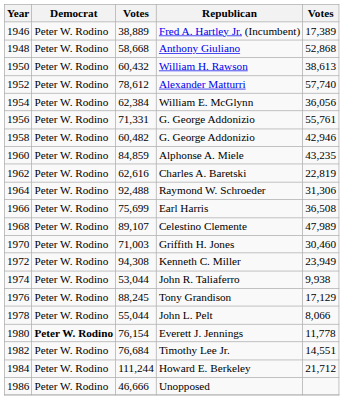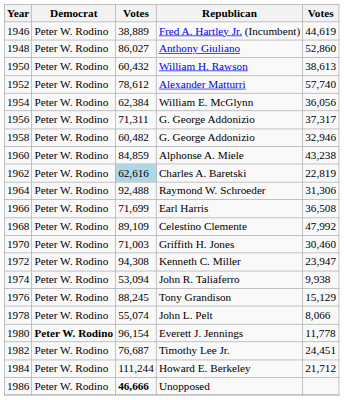 <table class="wikitable">
 <tr>
 <th>Year</th>
 <th>Democrat</th>
 <th>Votes</th>
 <th>Republican</th>
 <th>Votes</th>
 </tr>
 <tr>
 <td>1946</td>
 <td>Peter W. Rodino</td>
 <td>38,889</td>
 <td><a href='#'>Fred A. Hartley Jr.</a> (Incumbent)</td>
-<td>17,389</td>
+<td>44,619</td>
 </tr>
 <tr>
 <td>1948</td>
 <td>Peter W. Rodino</td>
-<td>58,668</td>
+<td>86,027</td>
 <td><a href='#'>Anthony Giuliano</a></td>
-<td>52,868</td>
+<td>52,860</td>
 </tr>
 <tr>
 <td>1950</td>
 <td>Peter W. Rodino</td>
 <td>60,432</td>
 <td><a href='#'>William H. Rawson</a></td>
 <td>38,613</td>
 </tr>
 <tr>
 <td>1952</td>
 <td>Peter W. Rodino</td>
 <td>78,612</td>
 <td><a href='#'>Alexander Matturri</a></td>
 <td>57,740</td>
 </tr>
 <tr>
 <td>1954</td>
 <td>Peter W. Rodino</td>
 <td>62,384</td>
 <td>William E. McGlynn</td>
 <td>36,056</td>
 </tr>
 <tr>
 <td>1956</td>
 <td>Peter W. Rodino</td>
-<td>71,331</td>
+<td>71,311</td>
 <td>G. George Addonizio</td>
-<td>55,761</td>
+<td>37,317</td>
 </tr>
 <tr>
 <td>1958</td>
 <td>Peter W. Rodino</td>
 <td>60,482</td>
 <td>G. George Addonizio</td>
-<td>42,946</td>
+<td>32,946</td>
 </tr>
 <tr>
 <td>1960</td>
 <td>Peter W. Rodino</td>
 <td>84,859</td>
 <td>Alphonse A. Miele</td>
-<td>43,235</td>
+<td>43,238</td>
 </tr>
 <tr>
 <td>1962</td>
 <td>Peter W. Rodino</td>
-<td>62,616</td>
+<td style="background: lightblue;">62,616</td>
 <td>Charles A. Baretski</td>
 <td>22,819</td>
 </tr>
 <tr>
 <td>1964</td>
 <td>Peter W. Rodino</td>
 <td>92,488</td>
 <td>Raymond W. Schroeder</td>
 <td>31,306</td>
 </tr>
 <tr>
 <td>1966</td>
 <td>Peter W. Rodino</td>
-<td>75,699</td>
+<td>71,699</td>
 <td>Earl Harris</td>
 <td>36,508</td>
 </tr>
 <tr>
 <td>1968</td>
 <td>Peter W. Rodino</td>
-<td>89,107</td>
+<td>89,109</td>
 <td>Celestino Clemente</td>
-<td>47,989</td>
+<td>47,992</td>
 </tr>
 <tr>
 <td>1970</td>
 <td>Peter W. Rodino</td>
 <td>71,003</td>
 <td>Griffith H. Jones</td>
 <td>30,460</td>
 </tr>
 <tr>
 <td>1972</td>
 <td>Peter W. Rodino</td>
 <td>94,308</td>
 <td>Kenneth C. Miller</td>
-<td>23,949</td>
+<td>23,947</td>
 </tr>
 <tr>
 <td>1974</td>
 <td>Peter W. Rodino</td>
-<td>53,044</td>
+<td>53,094</td>
 <td>John R. Taliaferro</td>
 <td>9,938</td>
 </tr>
 <tr>
 <td>1976</td>
 <td>Peter W. Rodino</td>
 <td>88,245</td>
 <td>Tony Grandison</td>
-<td>17,129</td>
+<td>15,129</td>
 </tr>
 <tr>
 <td>1978</td>
 <td>Peter W. Rodino</td>
-<td>55,044</td>
+<td>55,074</td>
 <td>John L. Pelt</td>
 <td>8,066</td>
 </tr>
 <tr>
 <td>1980</td>
 <td><strong>Peter W. Rodino</strong></td>
-<td>76,154</td>
+<td>96,154</td>
 <td>Everett J. Jennings</td>
 <td>11,778</td>
 </tr>
 <tr>
 <td>1982</td>
 <td>Peter W. Rodino</td>
-<td>76,684</td>
+<td>76,687</td>
 <td>Timothy Lee Jr.</td>
-<td>14,551</td>
+<td>24,451</td>
 </tr>
 <tr>
 <td>1984</td>
 <td>Peter W. Rodino</td>
 <td>111,244</td>
 <td>Howard E. Berkeley</td>
 <td>21,712</td>
 </tr>
 <tr>
 <td>1986</td>
 <td>Peter W. Rodino</td>
-<td>46,666</td>
+<td><strong>46,666</strong></td>
 <td>Unopposed</td>
 <td></td>
 </tr>
 <tr>
 </tr>
 </table>
